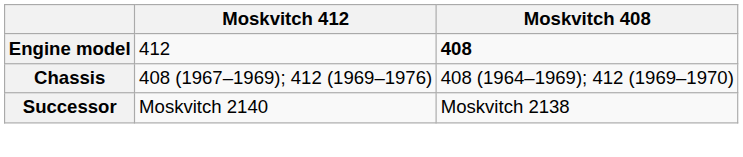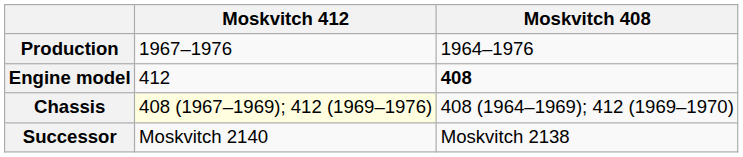 <table border="1" class="wikitable">
 <tr>
 <th></th>
 <th>Moskvitch 412</th>
 <th>Moskvitch 408</th>
+</tr>
+<tr Car make and model:>
+<th>Production</th>
+<td>1967–1976</td>
+<td>1964–1976</td>
 </tr>
 <tr>
 <th>Engine model</th>
 <td>412</td>
 <td><strong>408</strong></td>
 </tr>
 <tr>
 <th>Chassis</th>
-<td>408 (1967–1969); 412 (1969–1976)</td>
+<td style="background: lightyellow;">408 (1967–1969); 412 (1969–1976)</td>
 <td>408 (1964–1969); 412 (1969–1970)</td>
 </tr>
 <tr>
 <th>Successor</th>
 <td>Moskvitch 2140</td>
 <td>Moskvitch 2138</td>
 </tr>
 </table>
